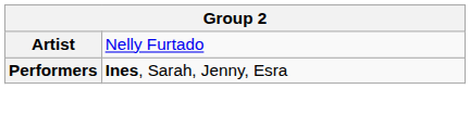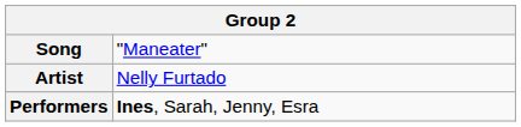 <table class="wikitable" style="font-size: 90%" width=400px>
 <tr>
 <th colspan=2>Group 2</th>
+</tr>
+<tr>
+<th width=10%>Song</th>
+<td>"<a href='#'>Maneater</a>"</td>
 </tr>
 <tr>
 <th width=10%>Artist</th>
 <td><a href='#'>Nelly Furtado</a></td>
 </tr>
 <tr>
 <th width=10%>Performers</th>
 <td><strong>Ines</strong>, Sarah, Jenny, Esra</td>
 </tr>
 </table>
